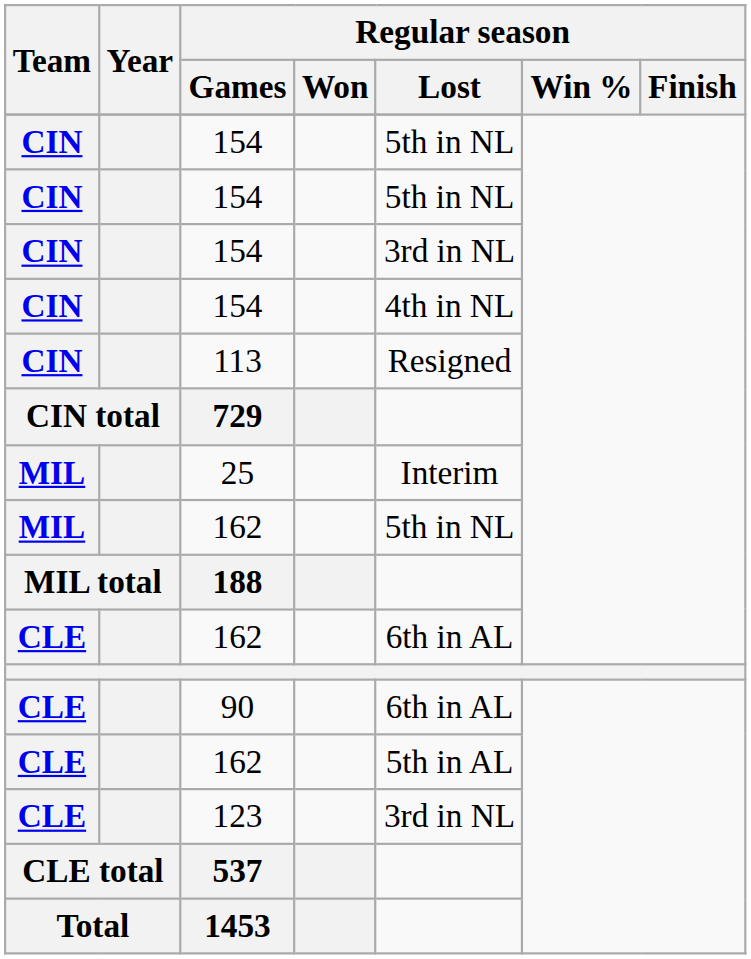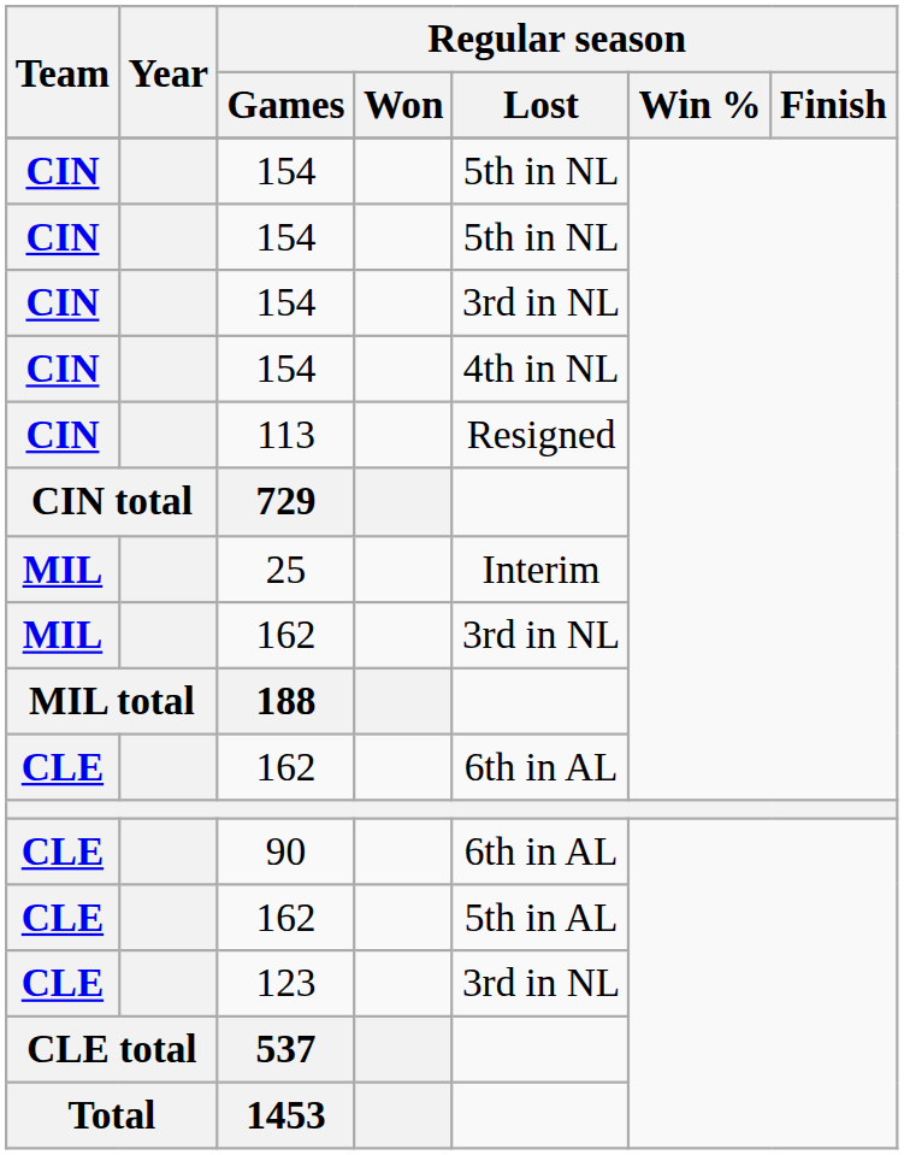 <table class="wikitable" style="font-size: 95%; text-align:center;">
 <tr>
 <th rowspan="2">Team</th>
 <th rowspan="2">Year</th>
 <th colspan="5">Regular season</th>
 </tr>
 <tr>
 <th>Games</th>
 <th>Won</th>
 <th>Lost</th>
 <th>Win %</th>
 <th>Finish</th>
 </tr>
 <tr>
 </tr>
 <tr>
 <th><a href='#'>CIN</a></th>
 <th></th>
 <td>154</td>
 <td></td>
 <td>5th in NL</td>
 </tr>
 <tr>
 <th><a href='#'>CIN</a></th>
 <th></th>
 <td>154</td>
 <td></td>
 <td>5th in NL</td>
 </tr>
 <tr>
 <th><a href='#'>CIN</a></th>
 <th></th>
 <td>154</td>
 <td></td>
 <td>3rd in NL</td>
 </tr>
 <tr>
 <th><a href='#'>CIN</a></th>
 <th></th>
 <td>154</td>
 <td></td>
 <td>4th in NL</td>
 </tr>
 <tr>
 <th><a href='#'>CIN</a></th>
 <th></th>
 <td>113</td>
 <td></td>
 <td>Resigned</td>
 </tr>
 <tr>
 <th colspan="2">CIN total</th>
 <th>729</th>
 <th></th>
 <td></td>
 </tr>
 <tr>
 <th><a href='#'>MIL</a></th>
 <th></th>
 <td>25</td>
 <td></td>
 <td>Interim</td>
 </tr>
 <tr>
 <th><a href='#'>MIL</a></th>
 <th></th>
 <td>162</td>
 <td></td>
-<td>5th in NL</td>
+<td>3rd in NL</td>
 </tr>
 <tr>
 <th colspan="2">MIL total</th>
 <th>188</th>
 <th></th>
 <td></td>
 </tr>
 <tr>
 <th><a href='#'>CLE</a></th>
 <th></th>
 <td>162</td>
 <td></td>
 <td>6th in AL</td>
 </tr>
 <tr>
 <th colspan="7"></th>
 </tr>
 <tr>
 <th><a href='#'>CLE</a></th>
 <th></th>
 <td>90</td>
 <td></td>
 <td>6th in AL</td>
 </tr>
 <tr>
 <th><a href='#'>CLE</a></th>
 <th></th>
 <td>162</td>
 <td></td>
 <td>5th in AL</td>
 </tr>
 <tr>
 <th><a href='#'>CLE</a></th>
 <th></th>
 <td>123</td>
 <td></td>
 <td>3rd in NL</td>
 </tr>
 <tr>
 <th colspan="2">CLE total</th>
 <th>537</th>
 <th></th>
 <td></td>
 </tr>
 <tr>
 <th colspan="2">Total</th>
 <th>1453</th>
 <th></th>
 <td></td>
 </tr>
 </table>
